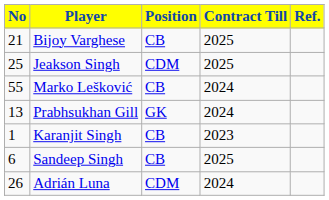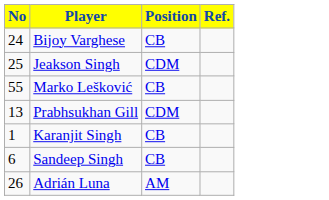 <table class="wikitable">
 <tr>
 <th style="background:#FFFF00; color:#1047AB;">No</th>
 <th style="background:#FFFF00; color:#1047AB;">Player</th>
 <th style="background:#FFFF00; color:#1047AB;">Position</th>
-<th style="background:#FFFF00; color:#1047AB;">Contract Till</th>
 <th style="background:#FFFF00; color:#1047AB;">Ref.</th>
 </tr>
 <tr>
-<td>21</td>
+<td>24</td>
 <td> <a href='#'>Bijoy Varghese</a></td>
 <td><a href='#'>CB</a></td>
-<td>2025</td>
 <td></td>
 </tr>
 <tr>
 <td>25</td>
 <td> <a href='#'>Jeakson Singh</a></td>
 <td><a href='#'>CDM</a></td>
-<td>2025</td>
 <td></td>
 </tr>
 <tr>
 <td>55</td>
 <td> <a href='#'>Marko Lešković</a></td>
 <td><a href='#'>CB</a></td>
-<td>2024</td>
 <td></td>
 </tr>
 <tr>
 <td>13</td>
 <td> <a href='#'>Prabhsukhan Gill</a></td>
-<td><a href='#'>GK</a></td>
-<td>2024</td>
+<td><a href='#'>CDM</a></td>
 <td></td>
 </tr>
 <tr>
 <td>1</td>
 <td> <a href='#'>Karanjit Singh</a></td>
 <td><a href='#'>CB</a></td>
-<td>2023</td>
 <td></td>
 </tr>
 <tr>
 <td>6</td>
 <td> <a href='#'>Sandeep Singh</a></td>
 <td><a href='#'>CB</a></td>
-<td>2025</td>
 <td></td>
 </tr>
 <tr>
 <td>26</td>
 <td> <a href='#'>Adrián Luna</a></td>
-<td><a href='#'>CDM</a></td>
-<td>2024</td>
+<td><a href='#'>AM</a></td>
 <td></td>
 </tr>
 </table>
